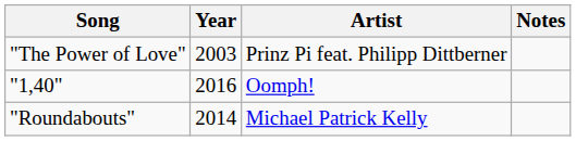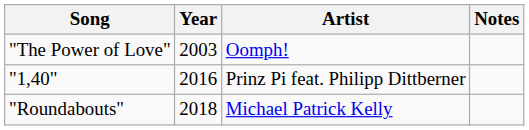 <table class="wikitable sortable">
 <tr>
 <th>Song</th>
 <th>Year</th>
 <th>Artist</th>
 <th class="unsortable">Notes</th>
 </tr>
 <tr>
 <td>"The Power of Love"</td>
 <td>2003</td>
-<td>Prinz Pi feat. Philipp Dittberner</td>
+<td><a href='#'>Oomph!</a></td>
 <td></td>
 </tr>
 <tr>
 <td>"1,40"</td>
 <td>2016</td>
-<td><a href='#'>Oomph!</a></td>
+<td>Prinz Pi feat. Philipp Dittberner</td>
 <td></td>
 </tr>
 <tr>
 <td>"Roundabouts"</td>
-<td>2014</td>
+<td>2018</td>
 <td><a href='#'>Michael Patrick Kelly</a></td>
 <td></td>
 </tr>
 </table>
